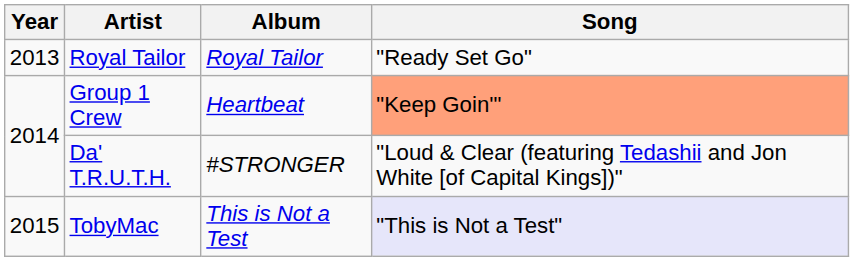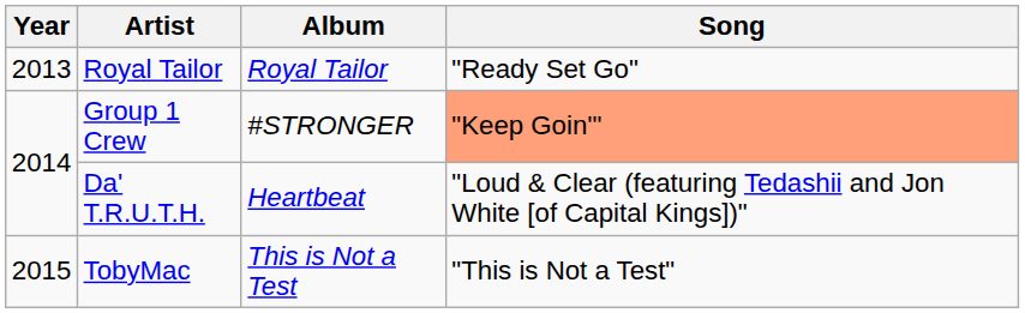 <table class="wikitable">
 <tr>
 <th>Year</th>
 <th>Artist</th>
 <th>Album</th>
 <th>Song</th>
 </tr>
 <tr>
 <td>2013</td>
 <td><a href='#'>Royal Tailor</a></td>
 <td><em><a href='#'>Royal Tailor</a></em></td>
 <td>"Ready Set Go"</td>
 </tr>
 <tr>
 <td rowspan="2">2014</td>
 <td><a href='#'>Group 1 Crew</a></td>
-<td><em><a href='#'>Heartbeat</a></em></td>
+<td><em>#STRONGER</em></td>
 <td style="background: lightsalmon;">"Keep Goin'"</td>
 </tr>
 <tr>
 <td><a href='#'>Da' T.R.U.T.H.</a></td>
-<td><em>#STRONGER</em></td>
+<td><em><a href='#'>Heartbeat</a></em></td>
 <td>"Loud & Clear (featuring <a href='#'>Tedashii</a> and Jon White [of Capital Kings])"</td>
 </tr>
 <tr>
 <td>2015</td>
 <td><a href='#'>TobyMac</a></td>
 <td><em><a href='#'>This is Not a Test</a></em></td>
-<td style="background: lavender;">"This is Not a Test"</td>
+<td>"This is Not a Test"</td>
 </tr>
 </table>
